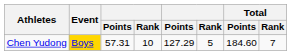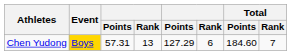 <table class="wikitable" style="font-size:90%">
 <tr>
 <th rowspan="2">Athletes</th>
 <th rowspan="2">Event</th>
 <th colspan="2"></th>
 <th colspan="2"></th>
 <th colspan="2">Total</th>
 </tr>
 <tr style="font-size:95%">
 <th>Points</th>
 <th>Rank</th>
 <th>Points</th>
 <th>Rank</th>
 <th>Points</th>
 <th>Rank</th>
 </tr>
 <tr align=center>
 <td align=left><a href='#'>Chen Yudong</a></td>
 <td align=left style="background: gold;"><a href='#'>Boys</a></td>
 <td>57.31</td>
-<td>10</td>
+<td>13</td>
 <td>127.29</td>
-<td>5</td>
+<td>6</td>
 <td>184.60</td>
 <td>7</td>
 </tr>
 </table>
